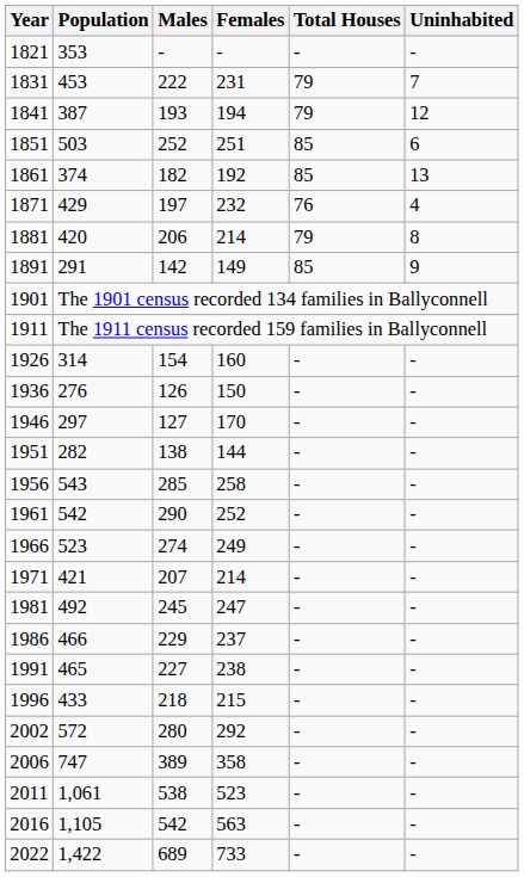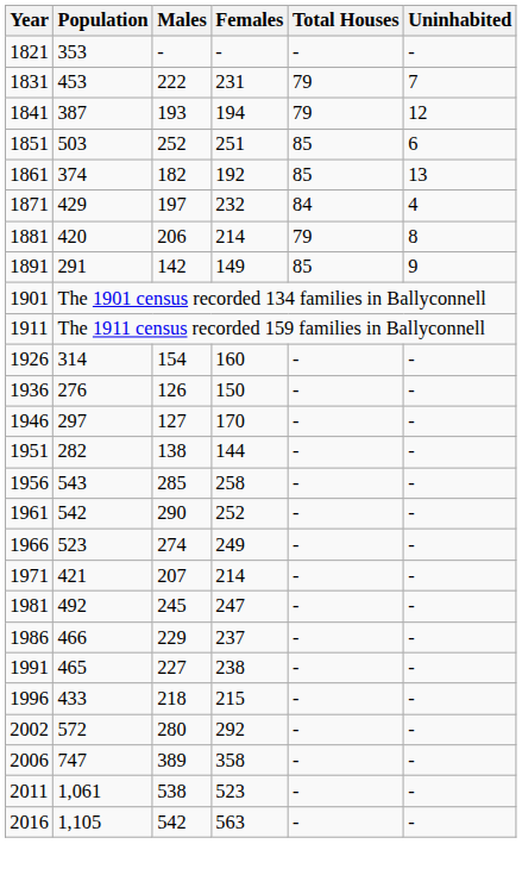 <table class="wikitable">
 <tr>
 <th>Year</th>
 <th>Population</th>
 <th>Males</th>
 <th>Females</th>
 <th>Total Houses</th>
 <th>Uninhabited</th>
 </tr>
 <tr>
 <td>1821</td>
 <td>353</td>
 <td>-</td>
 <td>-</td>
 <td>-</td>
 <td>-</td>
 </tr>
 <tr>
 <td>1831</td>
 <td>453</td>
 <td>222</td>
 <td>231</td>
 <td>79</td>
 <td>7</td>
 </tr>
 <tr>
 <td>1841</td>
 <td>387</td>
 <td>193</td>
 <td>194</td>
 <td>79</td>
 <td>12</td>
 </tr>
 <tr>
 <td>1851</td>
 <td>503</td>
 <td>252</td>
 <td>251</td>
 <td>85</td>
 <td>6</td>
 </tr>
 <tr>
 <td>1861</td>
 <td>374</td>
 <td>182</td>
 <td>192</td>
 <td>85</td>
 <td>13</td>
 </tr>
 <tr>
 <td>1871</td>
 <td>429</td>
 <td>197</td>
 <td>232</td>
-<td>76</td>
+<td>84</td>
 <td>4</td>
 </tr>
 <tr>
 <td>1881</td>
 <td>420</td>
 <td>206</td>
 <td>214</td>
 <td>79</td>
 <td>8</td>
 </tr>
 <tr>
 <td>1891</td>
 <td>291</td>
 <td>142</td>
 <td>149</td>
 <td>85</td>
 <td>9</td>
 </tr>
 <tr>
 <td>1901</td>
 <td colspan=5>The <a href='#'>1901 census</a> recorded 134 families in Ballyconnell</td>
 </tr>
 <tr>
 <td>1911</td>
 <td colspan=5>The <a href='#'>1911 census</a> recorded 159 families in Ballyconnell</td>
 </tr>
 <tr>
 <td>1926</td>
 <td>314</td>
 <td>154</td>
 <td>160</td>
 <td>-</td>
 <td>-</td>
 </tr>
 <tr>
 <td>1936</td>
 <td>276</td>
 <td>126</td>
 <td>150</td>
 <td>-</td>
 <td>-</td>
 </tr>
 <tr>
 <td>1946</td>
 <td>297</td>
 <td>127</td>
 <td>170</td>
 <td>-</td>
 <td>-</td>
 </tr>
 <tr>
 <td>1951</td>
 <td>282</td>
 <td>138</td>
 <td>144</td>
 <td>-</td>
 <td>-</td>
 </tr>
 <tr>
 <td>1956</td>
 <td>543</td>
 <td>285</td>
 <td>258</td>
 <td>-</td>
 <td>-</td>
 </tr>
 <tr>
 <td>1961</td>
 <td>542</td>
 <td>290</td>
 <td>252</td>
 <td>-</td>
 <td>-</td>
 </tr>
 <tr>
 <td>1966</td>
 <td>523</td>
 <td>274</td>
 <td>249</td>
 <td>-</td>
 <td>-</td>
 </tr>
 <tr>
 <td>1971</td>
 <td>421</td>
 <td>207</td>
 <td>214</td>
 <td>-</td>
 <td>-</td>
 </tr>
 <tr>
 <td>1981</td>
 <td>492</td>
 <td>245</td>
 <td>247</td>
 <td>-</td>
 <td>-</td>
 </tr>
 <tr>
 <td>1986</td>
 <td>466</td>
 <td>229</td>
 <td>237</td>
 <td>-</td>
 <td>-</td>
 </tr>
 <tr>
 <td>1991</td>
 <td>465</td>
 <td>227</td>
 <td>238</td>
 <td>-</td>
 <td>-</td>
 </tr>
 <tr>
 <td>1996</td>
 <td>433</td>
 <td>218</td>
 <td>215</td>
 <td>-</td>
 <td>-</td>
 </tr>
 <tr>
 <td>2002</td>
 <td>572</td>
 <td>280</td>
 <td>292</td>
 <td>-</td>
 <td>-</td>
 </tr>
 <tr>
 <td>2006</td>
 <td>747</td>
 <td>389</td>
 <td>358</td>
 <td>-</td>
 <td>-</td>
 </tr>
 <tr>
 <td>2011</td>
 <td>1,061</td>
 <td>538</td>
 <td>523</td>
 <td>-</td>
 <td>-</td>
 </tr>
 <tr>
 <td>2016</td>
 <td>1,105</td>
 <td>542</td>
 <td>563</td>
 <td>-</td>
 <td>-</td>
 </tr>
-<tr>
-<td>2022</td>
-<td>1,422</td>
-<td>689</td>
-<td>733</td>
-<td>-</td>
-<td>-</td>
-</tr>
 </table>
